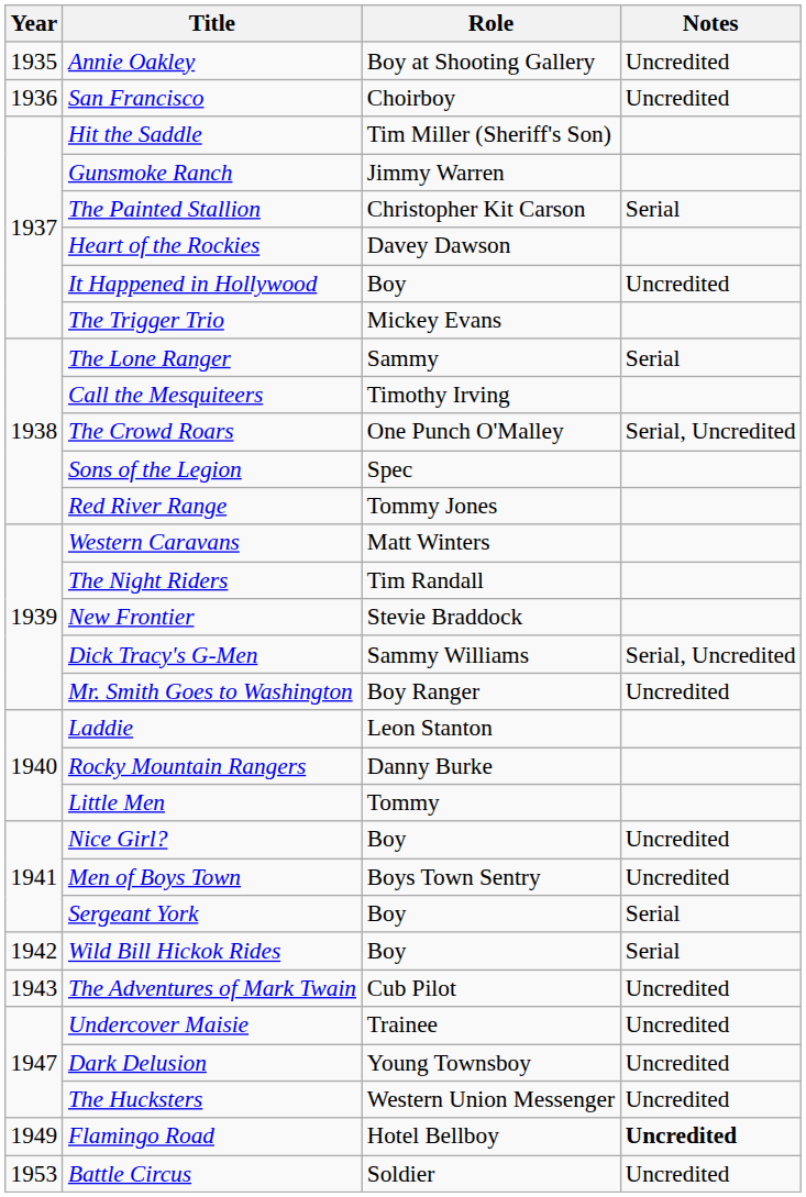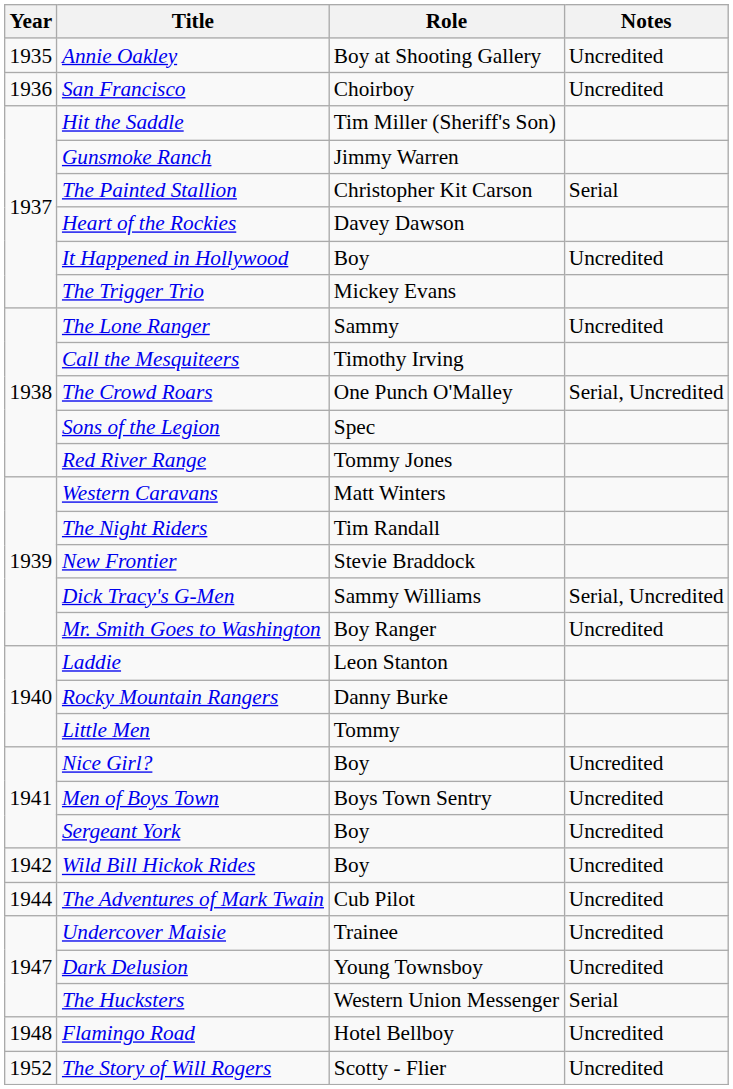 <table class="wikitable sortable">
 <tr>
 <th>Year</th>
 <th>Title</th>
 <th>Role</th>
 <th class="unsortable">Notes</th>
 </tr>
 <tr>
 <td>1935</td>
 <td><em><a href='#'>Annie Oakley</a></em></td>
 <td>Boy at Shooting Gallery</td>
 <td>Uncredited</td>
 </tr>
 <tr>
 <td>1936</td>
 <td><em><a href='#'>San Francisco</a></em></td>
 <td>Choirboy</td>
 <td>Uncredited</td>
 </tr>
 <tr>
 <td rowspan=6>1937</td>
 <td><em><a href='#'>Hit the Saddle</a></em></td>
 <td>Tim Miller (Sheriff's Son)</td>
 <td></td>
 </tr>
 <tr>
 <td><em><a href='#'>Gunsmoke Ranch</a></em></td>
 <td>Jimmy Warren</td>
 <td></td>
 </tr>
 <tr>
 <td data-sort-value="Painted Stallion, The"><em><a href='#'>The Painted Stallion</a></em></td>
 <td>Christopher Kit Carson</td>
 <td>Serial</td>
 </tr>
 <tr>
 <td><em><a href='#'>Heart of the Rockies</a></em></td>
 <td>Davey Dawson</td>
 <td></td>
 </tr>
 <tr>
 <td><em><a href='#'>It Happened in Hollywood</a></em></td>
 <td>Boy</td>
 <td>Uncredited</td>
 </tr>
 <tr>
 <td data-sort-value="Trigger Trio, The"><em><a href='#'>The Trigger Trio</a></em></td>
 <td>Mickey Evans</td>
 <td></td>
 </tr>
 <tr>
 <td rowspan=5>1938</td>
 <td data-sort-value="Lone Ranger, The"><em><a href='#'>The Lone Ranger</a></em></td>
 <td>Sammy</td>
-<td>Serial</td>
+<td>Uncredited</td>
 </tr>
 <tr>
 <td><em><a href='#'>Call the Mesquiteers</a></em></td>
 <td>Timothy Irving</td>
 <td></td>
 </tr>
 <tr>
 <td data-sort-value="Crowd Roars, The"><em><a href='#'>The Crowd Roars</a></em></td>
 <td>One Punch O'Malley</td>
 <td>Serial, Uncredited</td>
 </tr>
 <tr>
 <td><em><a href='#'>Sons of the Legion</a></em></td>
 <td>Spec</td>
 <td></td>
 </tr>
 <tr>
 <td><em><a href='#'>Red River Range</a></em></td>
 <td>Tommy Jones</td>
 <td></td>
 </tr>
 <tr>
 <td rowspan=5>1939</td>
 <td><em><a href='#'>Western Caravans</a></em></td>
 <td>Matt Winters</td>
 <td></td>
 </tr>
 <tr>
 <td data-sort-value="Night Riders, The"><em><a href='#'>The Night Riders</a></em></td>
 <td>Tim Randall</td>
 <td></td>
 </tr>
 <tr>
 <td><em><a href='#'>New Frontier</a></em></td>
 <td>Stevie Braddock</td>
 <td></td>
 </tr>
 <tr>
 <td><em><a href='#'>Dick Tracy's G-Men</a></em></td>
 <td>Sammy Williams</td>
 <td>Serial, Uncredited</td>
 </tr>
 <tr>
 <td><em><a href='#'>Mr. Smith Goes to Washington</a></em></td>
 <td>Boy Ranger</td>
 <td>Uncredited</td>
 </tr>
 <tr>
 <td rowspan=3>1940</td>
 <td><em><a href='#'>Laddie</a></em></td>
 <td>Leon Stanton</td>
 <td></td>
 </tr>
 <tr>
 <td><em><a href='#'>Rocky Mountain Rangers</a></em></td>
 <td>Danny Burke</td>
 <td></td>
 </tr>
 <tr>
 <td><em><a href='#'>Little Men</a></em></td>
 <td>Tommy</td>
 <td></td>
 </tr>
 <tr>
 <td rowspan=3>1941</td>
 <td><em><a href='#'>Nice Girl?</a></em></td>
 <td>Boy</td>
 <td>Uncredited</td>
 </tr>
 <tr>
 <td><em><a href='#'>Men of Boys Town</a></em></td>
 <td>Boys Town Sentry</td>
 <td>Uncredited</td>
 </tr>
 <tr>
 <td><em><a href='#'>Sergeant York</a></em></td>
 <td>Boy</td>
-<td>Serial</td>
+<td>Uncredited</td>
 </tr>
 <tr>
 <td>1942</td>
 <td><em><a href='#'>Wild Bill Hickok Rides</a></em></td>
 <td>Boy</td>
-<td>Serial</td>
+<td>Uncredited</td>
 </tr>
 <tr>
-<td>1943</td>
+<td>1944</td>
 <td data-sort-value="Adventures of Mark Twain, The"><em><a href='#'>The Adventures of Mark Twain</a></em></td>
 <td>Cub Pilot</td>
 <td>Uncredited</td>
 </tr>
 <tr>
 <td rowspan=3>1947</td>
 <td><em><a href='#'>Undercover Maisie</a></em></td>
 <td>Trainee</td>
 <td>Uncredited</td>
 </tr>
 <tr>
 <td><em><a href='#'>Dark Delusion</a></em></td>
 <td>Young Townsboy</td>
 <td>Uncredited</td>
 </tr>
 <tr>
 <td data-sort-value="Hucksters, The"><em><a href='#'>The Hucksters</a></em></td>
 <td>Western Union Messenger</td>
+<td>Serial</td>
+</tr>
+<tr>
+<td>1948</td>
+<td><em><a href='#'>Flamingo Road</a></em></td>
+<td>Hotel Bellboy</td>
 <td>Uncredited</td>
 </tr>
 <tr>
-<td>1949</td>
-<td><em><a href='#'>Flamingo Road</a></em></td>
-<td>Hotel Bellboy</td>
-<td><strong>Uncredited</strong></td>
-</tr>
-<tr>
-<td>1953</td>
-<td><em><a href='#'>Battle Circus</a></em></td>
-<td>Soldier</td>
+<td>1952</td>
+<td data-sort-value="Story of Will Rogers, The"><em><a href='#'>The Story of Will Rogers</a></em></td>
+<td>Scotty - Flier</td>
 <td>Uncredited</td>
 </tr>
 <tr>
 </tr>
 </table>
